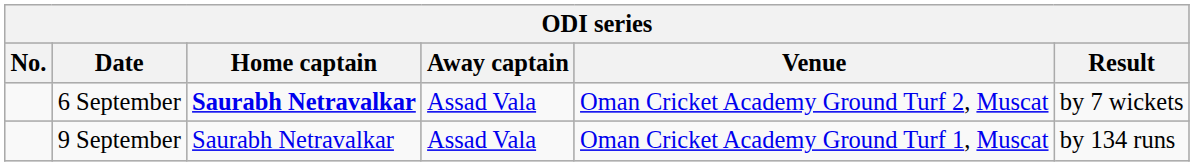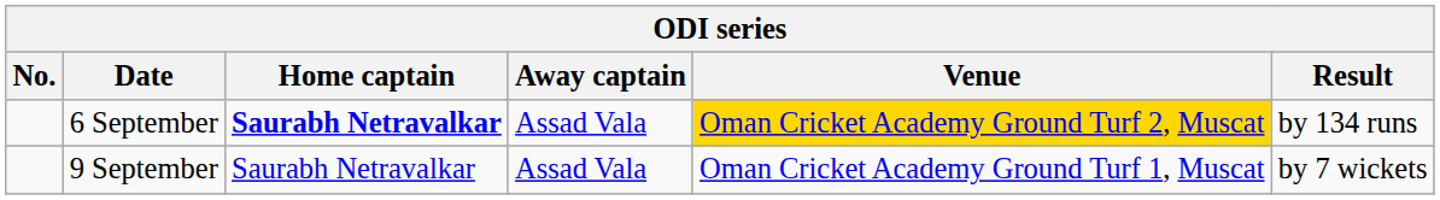 <table class="wikitable">
 <tr>
 <th colspan="9">ODI series</th>
 </tr>
 <tr>
 <th>No.</th>
 <th>Date</th>
 <th>Home captain</th>
 <th>Away captain</th>
 <th>Venue</th>
 <th>Result</th>
 </tr>
 <tr>
 <td></td>
 <td>6 September</td>
 <td><strong><a href='#'>Saurabh Netravalkar</a></strong></td>
 <td><a href='#'>Assad Vala</a></td>
-<td><a href='#'>Oman Cricket Academy Ground Turf 2</a>, <a href='#'>Muscat</a></td>
-<td> by 7 wickets</td>
+<td style="background: gold;"><a href='#'>Oman Cricket Academy Ground Turf 2</a>, <a href='#'>Muscat</a></td>
+<td> by 134 runs</td>
 </tr>
 <tr>
 <td></td>
 <td>9 September</td>
 <td><a href='#'>Saurabh Netravalkar</a></td>
 <td><a href='#'>Assad Vala</a></td>
 <td><a href='#'>Oman Cricket Academy Ground Turf 1</a>, <a href='#'>Muscat</a></td>
-<td> by 134 runs</td>
+<td> by 7 wickets</td>
 </tr>
 </table>
